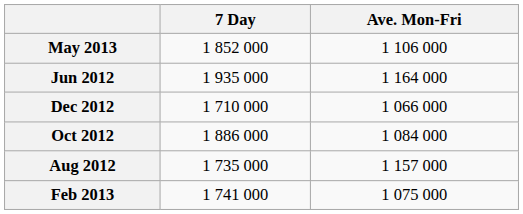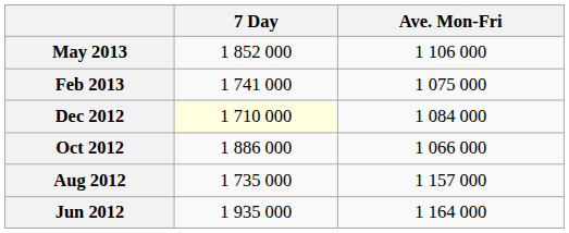 <table class="wikitable sortable" style="text-align:center; width:500px; height:200px;">
 <tr>
 <th></th>
 <th>7 Day</th>
 <th>Ave. Mon-Fri</th>
 </tr>
 <tr>
 <th scope="row">May 2013</th>
 <td>1 852 000</td>
 <td>1 106 000</td>
 </tr>
 <tr>
-<th scope="row">Jun 2012</th>
-<td>1 935 000</td>
-<td>1 164 000</td>
+<th scope="row">Feb 2013</th>
+<td>1 741 000</td>
+<td>1 075 000</td>
 </tr>
 <tr>
 <th scope="row">Dec 2012</th>
-<td>1 710 000</td>
-<td>1 066 000</td>
+<td style="background: lightyellow;">1 710 000</td>
+<td>1 084 000</td>
 </tr>
 <tr>
 <th scope="row">Oct 2012</th>
 <td>1 886 000</td>
-<td>1 084 000</td>
+<td>1 066 000</td>
 </tr>
 <tr>
 <th scope="row">Aug 2012</th>
 <td>1 735 000</td>
 <td>1 157 000</td>
 </tr>
 <tr>
-<th scope="row">Feb 2013</th>
-<td>1 741 000</td>
-<td>1 075 000</td>
+<th scope="row">Jun 2012</th>
+<td>1 935 000</td>
+<td>1 164 000</td>
 </tr>
 </table>
